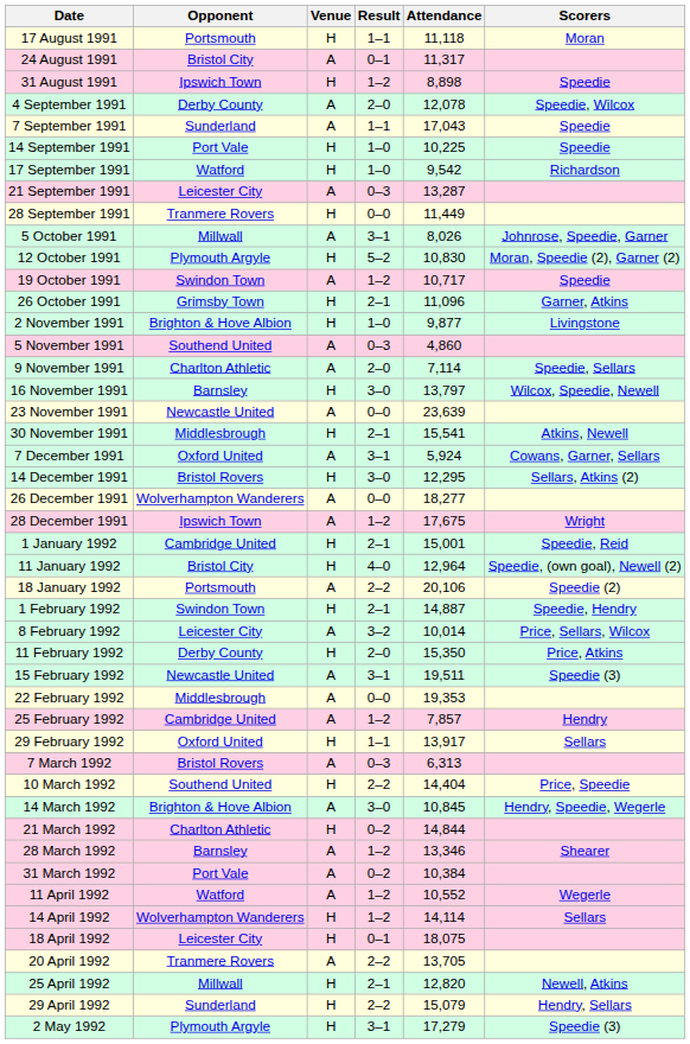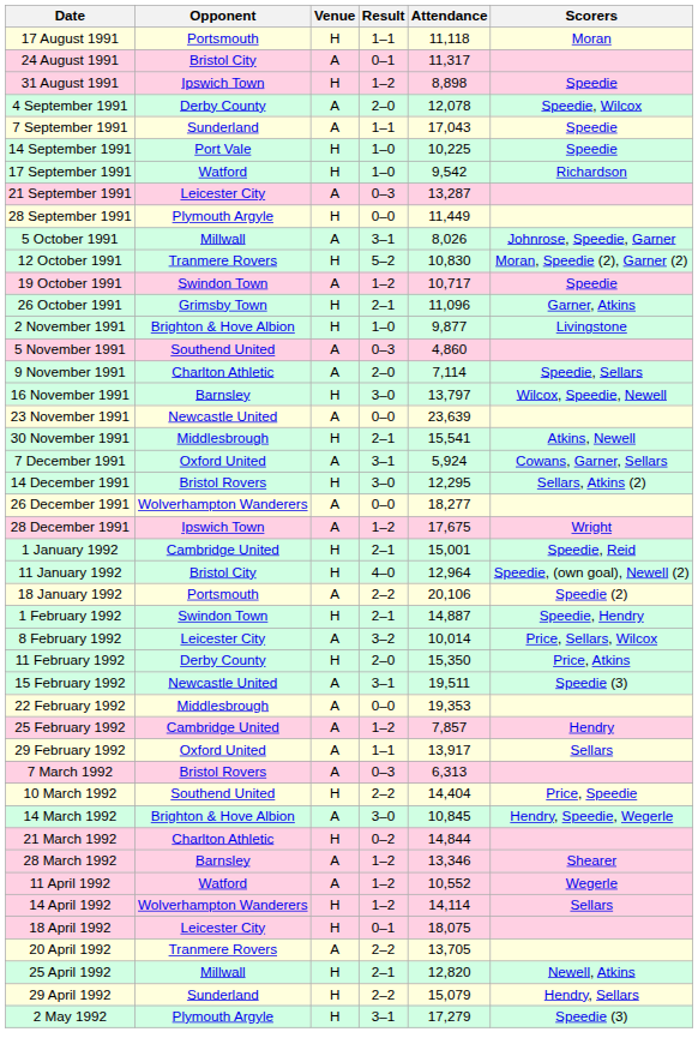 <table class="wikitable sortable" style="text-align:center">
 <tr>
 <th>Date</th>
 <th>Opponent</th>
 <th>Venue</th>
 <th>Result</th>
 <th>Attendance</th>
 <th>Scorers</th>
 </tr>
 <tr style="background-color: #ffffdd;">
 <td>17 August 1991</td>
 <td><a href='#'>Portsmouth</a></td>
 <td>H</td>
 <td>1–1</td>
 <td>11,118</td>
 <td><a href='#'>Moran</a></td>
 </tr>
 <tr style="background-color: #ffd0e3;">
 <td>24 August 1991</td>
 <td><a href='#'>Bristol City</a></td>
 <td>A</td>
 <td>0–1</td>
 <td>11,317</td>
 <td></td>
 </tr>
 <tr style="background-color: #ffd0e3;">
 <td>31 August 1991</td>
 <td><a href='#'>Ipswich Town</a></td>
 <td>H</td>
 <td>1–2</td>
 <td>8,898</td>
 <td><a href='#'>Speedie</a></td>
 </tr>
 <tr style="background-color: #d0ffe3;">
 <td>4 September 1991</td>
 <td><a href='#'>Derby County</a></td>
 <td>A</td>
 <td>2–0</td>
 <td>12,078</td>
 <td><a href='#'>Speedie</a>, <a href='#'>Wilcox</a></td>
 </tr>
 <tr style="background-color: #ffffdd;">
 <td>7 September 1991</td>
 <td><a href='#'>Sunderland</a></td>
 <td>A</td>
 <td>1–1</td>
 <td>17,043</td>
 <td><a href='#'>Speedie</a></td>
 </tr>
 <tr style="background-color: #d0ffe3;">
 <td>14 September 1991</td>
 <td><a href='#'>Port Vale</a></td>
 <td>H</td>
 <td>1–0</td>
 <td>10,225</td>
 <td><a href='#'>Speedie</a></td>
 </tr>
 <tr style="background-color: #d0ffe3;">
 <td>17 September 1991</td>
 <td><a href='#'>Watford</a></td>
 <td>H</td>
 <td>1–0</td>
 <td>9,542</td>
 <td><a href='#'>Richardson</a></td>
 </tr>
 <tr style="background-color: #ffd0e3;">
 <td>21 September 1991</td>
 <td><a href='#'>Leicester City</a></td>
 <td>A</td>
 <td>0–3</td>
 <td>13,287</td>
 <td></td>
 </tr>
 <tr style="background-color: #ffffdd;">
 <td>28 September 1991</td>
-<td><a href='#'>Tranmere Rovers</a></td>
+<td><a href='#'>Plymouth Argyle</a></td>
 <td>H</td>
 <td>0–0</td>
 <td>11,449</td>
 <td></td>
 </tr>
 <tr style="background-color: #d0ffe3;">
 <td>5 October 1991</td>
 <td><a href='#'>Millwall</a></td>
 <td>A</td>
 <td>3–1</td>
 <td>8,026</td>
 <td><a href='#'>Johnrose</a>, <a href='#'>Speedie</a>, <a href='#'>Garner</a></td>
 </tr>
 <tr style="background-color: #d0ffe3;">
 <td>12 October 1991</td>
-<td><a href='#'>Plymouth Argyle</a></td>
+<td><a href='#'>Tranmere Rovers</a></td>
 <td>H</td>
 <td>5–2</td>
 <td>10,830</td>
 <td><a href='#'>Moran</a>, <a href='#'>Speedie</a> (2), <a href='#'>Garner</a> (2)</td>
 </tr>
 <tr style="background-color: #ffd0e3;">
 <td>19 October 1991</td>
 <td><a href='#'>Swindon Town</a></td>
 <td>A</td>
 <td>1–2</td>
 <td>10,717</td>
 <td><a href='#'>Speedie</a></td>
 </tr>
 <tr style="background-color: #d0ffe3;">
 <td>26 October 1991</td>
 <td><a href='#'>Grimsby Town</a></td>
 <td>H</td>
 <td>2–1</td>
 <td>11,096</td>
 <td><a href='#'>Garner</a>, <a href='#'>Atkins</a></td>
 </tr>
 <tr style="background-color: #d0ffe3;">
 <td>2 November 1991</td>
 <td><a href='#'>Brighton & Hove Albion</a></td>
 <td>H</td>
 <td>1–0</td>
 <td>9,877</td>
 <td><a href='#'>Livingstone</a></td>
 </tr>
 <tr style="background-color: #ffd0e3;">
 <td>5 November 1991</td>
 <td><a href='#'>Southend United</a></td>
 <td>A</td>
 <td>0–3</td>
 <td>4,860</td>
 <td></td>
 </tr>
 <tr style="background-color: #d0ffe3;">
 <td>9 November 1991</td>
 <td><a href='#'>Charlton Athletic</a></td>
 <td>A</td>
 <td>2–0</td>
 <td>7,114</td>
 <td><a href='#'>Speedie</a>, <a href='#'>Sellars</a></td>
 </tr>
 <tr style="background-color: #d0ffe3;">
 <td>16 November 1991</td>
 <td><a href='#'>Barnsley</a></td>
 <td>H</td>
 <td>3–0</td>
 <td>13,797</td>
 <td><a href='#'>Wilcox</a>, <a href='#'>Speedie</a>, <a href='#'>Newell</a></td>
 </tr>
 <tr style="background-color: #ffffdd;">
 <td>23 November 1991</td>
 <td><a href='#'>Newcastle United</a></td>
 <td>A</td>
 <td>0–0</td>
 <td>23,639</td>
 <td></td>
 </tr>
 <tr style="background-color: #d0ffe3;">
 <td>30 November 1991</td>
 <td><a href='#'>Middlesbrough</a></td>
 <td>H</td>
 <td>2–1</td>
 <td>15,541</td>
 <td><a href='#'>Atkins</a>, <a href='#'>Newell</a></td>
 </tr>
 <tr style="background-color: #d0ffe3;">
 <td>7 December 1991</td>
 <td><a href='#'>Oxford United</a></td>
 <td>A</td>
 <td>3–1</td>
 <td>5,924</td>
 <td><a href='#'>Cowans</a>, <a href='#'>Garner</a>, <a href='#'>Sellars</a></td>
 </tr>
 <tr style="background-color: #d0ffe3;">
 <td>14 December 1991</td>
 <td><a href='#'>Bristol Rovers</a></td>
 <td>H</td>
 <td>3–0</td>
 <td>12,295</td>
 <td><a href='#'>Sellars</a>, <a href='#'>Atkins</a> (2)</td>
 </tr>
 <tr style="background-color: #ffffdd;">
 <td>26 December 1991</td>
 <td><a href='#'>Wolverhampton Wanderers</a></td>
 <td>A</td>
 <td>0–0</td>
 <td>18,277</td>
 <td></td>
 </tr>
 <tr style="background-color: #ffd0e3;">
 <td>28 December 1991</td>
 <td><a href='#'>Ipswich Town</a></td>
 <td>A</td>
 <td>1–2</td>
 <td>17,675</td>
 <td><a href='#'>Wright</a></td>
 </tr>
 <tr style="background-color: #d0ffe3;">
 <td>1 January 1992</td>
 <td><a href='#'>Cambridge United</a></td>
 <td>H</td>
 <td>2–1</td>
 <td>15,001</td>
 <td><a href='#'>Speedie</a>, <a href='#'>Reid</a></td>
 </tr>
 <tr style="background-color: #d0ffe3;">
 <td>11 January 1992</td>
 <td><a href='#'>Bristol City</a></td>
 <td>H</td>
 <td>4–0</td>
 <td>12,964</td>
 <td><a href='#'>Speedie</a>, (own goal), <a href='#'>Newell</a> (2)</td>
 </tr>
 <tr style="background-color: #ffffdd;">
 <td>18 January 1992</td>
 <td><a href='#'>Portsmouth</a></td>
 <td>A</td>
 <td>2–2</td>
 <td>20,106</td>
 <td><a href='#'>Speedie</a> (2)</td>
 </tr>
 <tr style="background-color: #d0ffe3;">
 <td>1 February 1992</td>
 <td><a href='#'>Swindon Town</a></td>
 <td>H</td>
 <td>2–1</td>
 <td>14,887</td>
 <td><a href='#'>Speedie</a>, <a href='#'>Hendry</a></td>
 </tr>
 <tr style="background-color: #d0ffe3;">
 <td>8 February 1992</td>
 <td><a href='#'>Leicester City</a></td>
 <td>A</td>
 <td>3–2</td>
 <td>10,014</td>
 <td><a href='#'>Price</a>, <a href='#'>Sellars</a>, <a href='#'>Wilcox</a></td>
 </tr>
 <tr style="background-color: #d0ffe3;">
 <td>11 February 1992</td>
 <td><a href='#'>Derby County</a></td>
 <td>H</td>
 <td>2–0</td>
 <td>15,350</td>
 <td><a href='#'>Price</a>, <a href='#'>Atkins</a></td>
 </tr>
 <tr style="background-color: #d0ffe3;">
 <td>15 February 1992</td>
 <td><a href='#'>Newcastle United</a></td>
 <td>A</td>
 <td>3–1</td>
 <td>19,511</td>
 <td><a href='#'>Speedie</a> (3)</td>
 </tr>
 <tr style="background-color: #ffffdd;">
 <td>22 February 1992</td>
 <td><a href='#'>Middlesbrough</a></td>
 <td>A</td>
 <td>0–0</td>
 <td>19,353</td>
 <td></td>
 </tr>
 <tr style="background-color: #ffd0e3;">
 <td>25 February 1992</td>
 <td><a href='#'>Cambridge United</a></td>
 <td>A</td>
 <td>1–2</td>
 <td>7,857</td>
 <td><a href='#'>Hendry</a></td>
 </tr>
 <tr style="background-color: #ffffdd;">
 <td>29 February 1992</td>
 <td><a href='#'>Oxford United</a></td>
-<td>H</td>
+<td>A</td>
 <td>1–1</td>
 <td>13,917</td>
 <td><a href='#'>Sellars</a></td>
 </tr>
 <tr style="background-color: #ffd0e3;">
 <td>7 March 1992</td>
 <td><a href='#'>Bristol Rovers</a></td>
 <td>A</td>
 <td>0–3</td>
 <td>6,313</td>
 <td></td>
 </tr>
 <tr style="background-color: #ffffdd;">
 <td>10 March 1992</td>
 <td><a href='#'>Southend United</a></td>
 <td>H</td>
 <td>2–2</td>
 <td>14,404</td>
 <td><a href='#'>Price</a>, <a href='#'>Speedie</a></td>
 </tr>
 <tr style="background-color: #d0ffe3;">
 <td>14 March 1992</td>
 <td><a href='#'>Brighton & Hove Albion</a></td>
 <td>A</td>
 <td>3–0</td>
 <td>10,845</td>
 <td><a href='#'>Hendry</a>, <a href='#'>Speedie</a>, <a href='#'>Wegerle</a></td>
 </tr>
 <tr style="background-color: #ffd0e3;">
 <td>21 March 1992</td>
 <td><a href='#'>Charlton Athletic</a></td>
 <td>H</td>
 <td>0–2</td>
 <td>14,844</td>
 <td></td>
 </tr>
 <tr style="background-color: #ffd0e3;">
 <td>28 March 1992</td>
 <td><a href='#'>Barnsley</a></td>
 <td>A</td>
 <td>1–2</td>
 <td>13,346</td>
 <td><a href='#'>Shearer</a></td>
-</tr>
-<tr style="background-color: #ffd0e3;">
-<td>31 March 1992</td>
-<td><a href='#'>Port Vale</a></td>
-<td>A</td>
-<td>0–2</td>
-<td>10,384</td>
-<td></td>
 </tr>
 <tr style="background-color: #ffd0e3;">
 <td>11 April 1992</td>
 <td><a href='#'>Watford</a></td>
 <td>A</td>
 <td>1–2</td>
 <td>10,552</td>
 <td><a href='#'>Wegerle</a></td>
 </tr>
 <tr style="background-color: #ffd0e3;">
 <td>14 April 1992</td>
 <td><a href='#'>Wolverhampton Wanderers</a></td>
 <td>H</td>
 <td>1–2</td>
 <td>14,114</td>
 <td><a href='#'>Sellars</a></td>
 </tr>
 <tr style="background-color: #ffd0e3;">
 <td>18 April 1992</td>
 <td><a href='#'>Leicester City</a></td>
 <td>H</td>
 <td>0–1</td>
 <td>18,075</td>
 <td></td>
 </tr>
 <tr style="background-color: #ffffdd;">
 <td>20 April 1992</td>
 <td><a href='#'>Tranmere Rovers</a></td>
 <td>A</td>
 <td>2–2</td>
 <td>13,705</td>
 <td></td>
 </tr>
 <tr style="background-color: #d0ffe3;">
 <td>25 April 1992</td>
 <td><a href='#'>Millwall</a></td>
 <td>H</td>
 <td>2–1</td>
 <td>12,820</td>
 <td><a href='#'>Newell</a>, <a href='#'>Atkins</a></td>
 </tr>
 <tr style="background-color: #ffffdd;">
 <td>29 April 1992</td>
 <td><a href='#'>Sunderland</a></td>
 <td>H</td>
 <td>2–2</td>
 <td>15,079</td>
 <td><a href='#'>Hendry</a>, <a href='#'>Sellars</a></td>
 </tr>
 <tr style="background-color: #d0ffe3;">
 <td>2 May 1992</td>
 <td><a href='#'>Plymouth Argyle</a></td>
 <td>H</td>
 <td>3–1</td>
 <td>17,279</td>
 <td><a href='#'>Speedie</a> (3)</td>
 </tr>
 </table>
